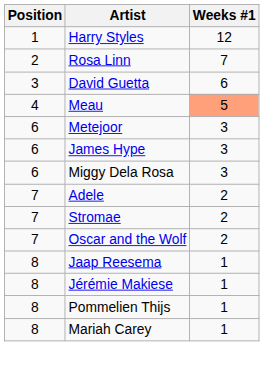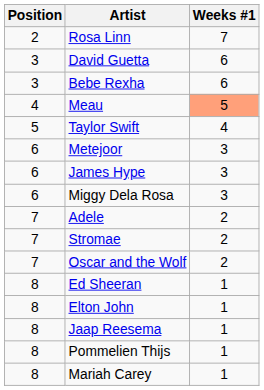 <table class="wikitable sortable" style="font-size:97%;">
 <tr>
 <th>Position</th>
 <th>Artist</th>
 <th>Weeks #1</th>
-</tr>
-<tr>
-<td align="center">1</td>
-<td><a href='#'>Harry Styles</a></td>
-<td align="center">12</td>
 </tr>
 <tr>
 <td align="center">2</td>
 <td><a href='#'>Rosa Linn</a></td>
 <td align="center">7</td>
 </tr>
 <tr>
 <td align="center">3</td>
 <td><a href='#'>David Guetta</a></td>
 <td align="center">6</td>
 </tr>
 <tr>
+<td align="center">3</td>
+<td><a href='#'>Bebe Rexha</a></td>
+<td align="center">6</td>
+</tr>
+<tr>
 <td align="center">4</td>
 <td><a href='#'>Meau</a></td>
 <td align="center" style="background: lightsalmon;">5</td>
+</tr>
+<tr>
+<td align="center">5</td>
+<td><a href='#'>Taylor Swift</a></td>
+<td align="center">4</td>
 </tr>
 <tr>
 <td align="center">6</td>
 <td><a href='#'>Metejoor</a></td>
 <td align="center">3</td>
 </tr>
 <tr>
 <td align="center">6</td>
 <td><a href='#'>James Hype</a></td>
 <td align="center">3</td>
 </tr>
 <tr>
 <td align="center">6</td>
 <td>Miggy Dela Rosa</td>
 <td align="center">3</td>
 </tr>
 <tr>
 <td align="center">7</td>
 <td><a href='#'>Adele</a></td>
 <td align="center">2</td>
 </tr>
 <tr>
 <td align="center">7</td>
 <td><a href='#'>Stromae</a></td>
 <td align="center">2</td>
 </tr>
 <tr>
 <td align="center">7</td>
 <td><a href='#'>Oscar and the Wolf</a></td>
 <td align="center">2</td>
 </tr>
 <tr>
 <td align="center">8</td>
-<td><a href='#'>Jaap Reesema</a></td>
+<td><a href='#'>Ed Sheeran</a></td>
 <td align="center">1</td>
 </tr>
 <tr>
 <td align="center">8</td>
-<td><a href='#'>Jérémie Makiese</a></td>
+<td><a href='#'>Elton John</a></td>
+<td align="center">1</td>
+</tr>
+<tr>
+<td align="center">8</td>
+<td><a href='#'>Jaap Reesema</a></td>
 <td align="center">1</td>
 </tr>
 <tr>
 <td align="center">8</td>
 <td>Pommelien Thijs</td>
 <td align="center">1</td>
 </tr>
 <tr>
 <td align="center">8</td>
 <td>Mariah Carey</td>
 <td align="center">1</td>
 </tr>
 </table>
